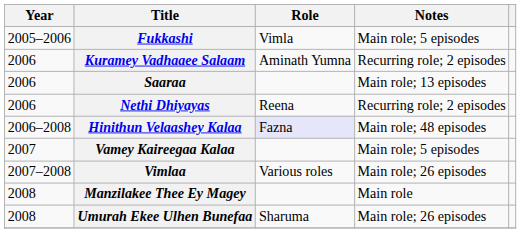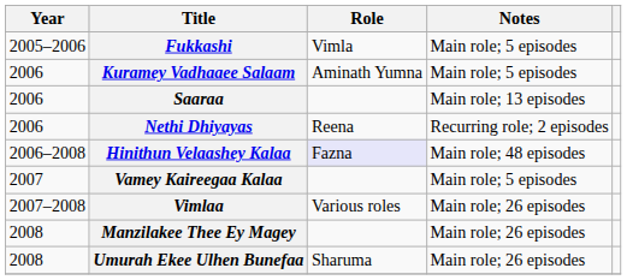 <table class="wikitable sortable plainrowheaders">
 <tr style="background:#ccc; text-align:center;">
 <th scope="col">Year</th>
 <th scope="col">Title</th>
 <th scope="col">Role</th>
 <th scope="col">Notes</th>
 <th scope="col" class="unsortable"></th>
 </tr>
 <tr>
 <td>2005–2006</td>
 <th scope="row"><em><a href='#'>Fukkashi</a></em></th>
 <td>Vimla</td>
 <td>Main role; 5 episodes</td>
 <td style="text-align: center;"></td>
 </tr>
 <tr>
 <td>2006</td>
 <th scope="row"><em><a href='#'>Kuramey Vadhaaee Salaam</a></em></th>
 <td>Aminath Yumna</td>
-<td>Recurring role; 2 episodes</td>
+<td>Main role; 5 episodes</td>
 <td style="text-align: center;"></td>
 </tr>
 <tr>
 <td>2006</td>
 <th scope="row"><em>Saaraa</em></th>
 <td></td>
 <td>Main role; 13 episodes</td>
 <td></td>
 </tr>
 <tr>
 <td>2006</td>
 <th scope="row"><em><a href='#'>Nethi Dhiyayas</a></em></th>
 <td>Reena</td>
 <td>Recurring role; 2 episodes</td>
 <td style="text-align: center;"></td>
 </tr>
 <tr>
 <td>2006–2008</td>
 <th scope="row"><em><a href='#'>Hinithun Velaashey Kalaa</a></em></th>
 <td style="background: lavender;">Fazna</td>
 <td>Main role; 48 episodes</td>
 <td style="text-align: center;"></td>
 </tr>
 <tr>
 <td>2007</td>
 <th scope="row"><em>Vamey Kaireegaa Kalaa</em></th>
 <td></td>
 <td>Main role; 5 episodes</td>
 <td></td>
 </tr>
 <tr>
 <td>2007–2008</td>
 <th scope="row"><em>Vimlaa</em></th>
 <td>Various roles</td>
 <td>Main role; 26 episodes</td>
 <td></td>
 </tr>
 <tr>
 <td>2008</td>
 <th scope="row"><em>Manzilakee Thee Ey Magey</em></th>
 <td></td>
-<td>Main role</td>
+<td>Main role; 26 episodes</td>
 <td></td>
 </tr>
 <tr>
 <td>2008</td>
 <th scope="row"><em>Umurah Ekee Ulhen Bunefaa</em></th>
 <td>Sharuma</td>
 <td>Main role; 26 episodes</td>
 <td></td>
 </tr>
 <tr>
 </tr>
 </table>
